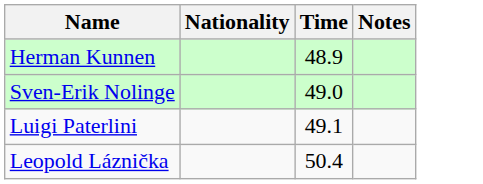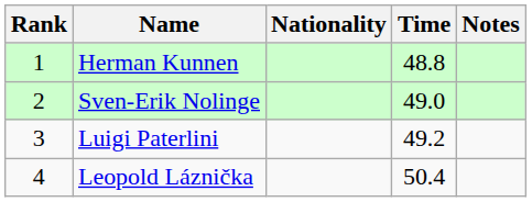 <table class="wikitable sortable" style="text-align:center">
 <tr>
+<th>Rank</th>
 <th>Name</th>
 <th>Nationality</th>
 <th>Time</th>
 <th>Notes</th>
 </tr>
 <tr bgcolor=ccffcc>
+<td>1</td>
 <td align=left><a href='#'>Herman Kunnen</a></td>
 <td align=left></td>
-<td>48.9</td>
+<td>48.8</td>
 <td></td>
 </tr>
 <tr bgcolor=ccffcc>
+<td>2</td>
 <td align=left><a href='#'>Sven-Erik Nolinge</a></td>
 <td align=left></td>
 <td>49.0</td>
 <td></td>
 </tr>
 <tr>
+<td>3</td>
 <td align=left><a href='#'>Luigi Paterlini</a></td>
 <td align=left></td>
-<td>49.1</td>
+<td>49.2</td>
 <td></td>
 </tr>
 <tr>
+<td>4</td>
 <td align=left><a href='#'>Leopold Láznička</a></td>
 <td align=left></td>
 <td>50.4</td>
 <td></td>
 </tr>
 </table>
